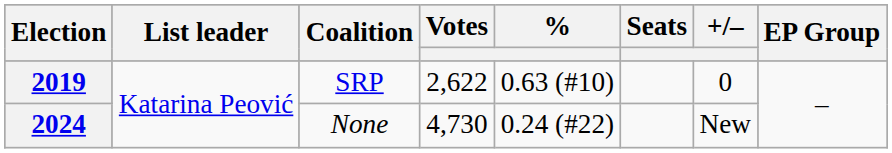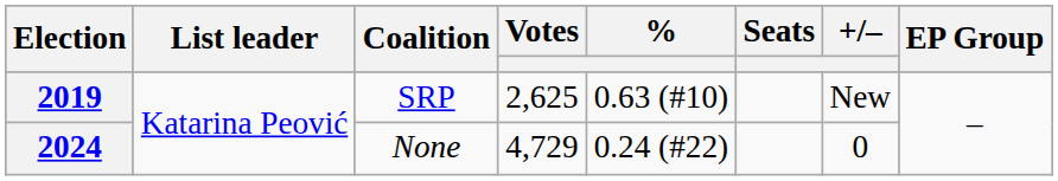 <table class="wikitable" style="text-align:center;">
 <tr>
 <th rowspan=2>Election</th>
 <th rowspan=2>List leader</th>
 <th rowspan=2>Coalition</th>
 <th>Votes</th>
 <th>%</th>
 <th>Seats</th>
 <th>+/–</th>
 <th rowspan=2>EP Group</th>
 </tr>
 <tr>
 <th colspan=2></th>
 <th colspan=2></th>
 </tr>
 <tr>
 <th><a href='#'>2019</a></th>
 <td rowspan=2><a href='#'>Katarina Peović</a></td>
 <td><a href='#'>SRP</a></td>
-<td>2,622</td>
+<td>2,625</td>
 <td>0.63 (#10)</td>
 <td></td>
-<td> 0</td>
+<td>New</td>
 <td rowspan=2>–</td>
 </tr>
 <tr>
 <th><a href='#'>2024</a></th>
 <td><em>None</em></td>
-<td>4,730</td>
+<td>4,729</td>
 <td>0.24 (#22)</td>
 <td></td>
-<td>New</td>
+<td> 0</td>
 </tr>
 </table>
